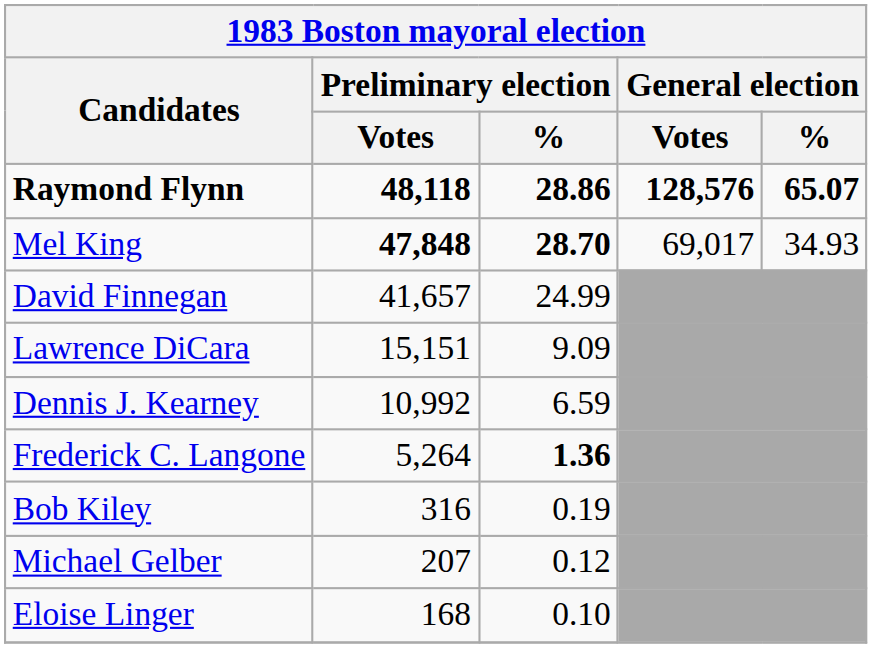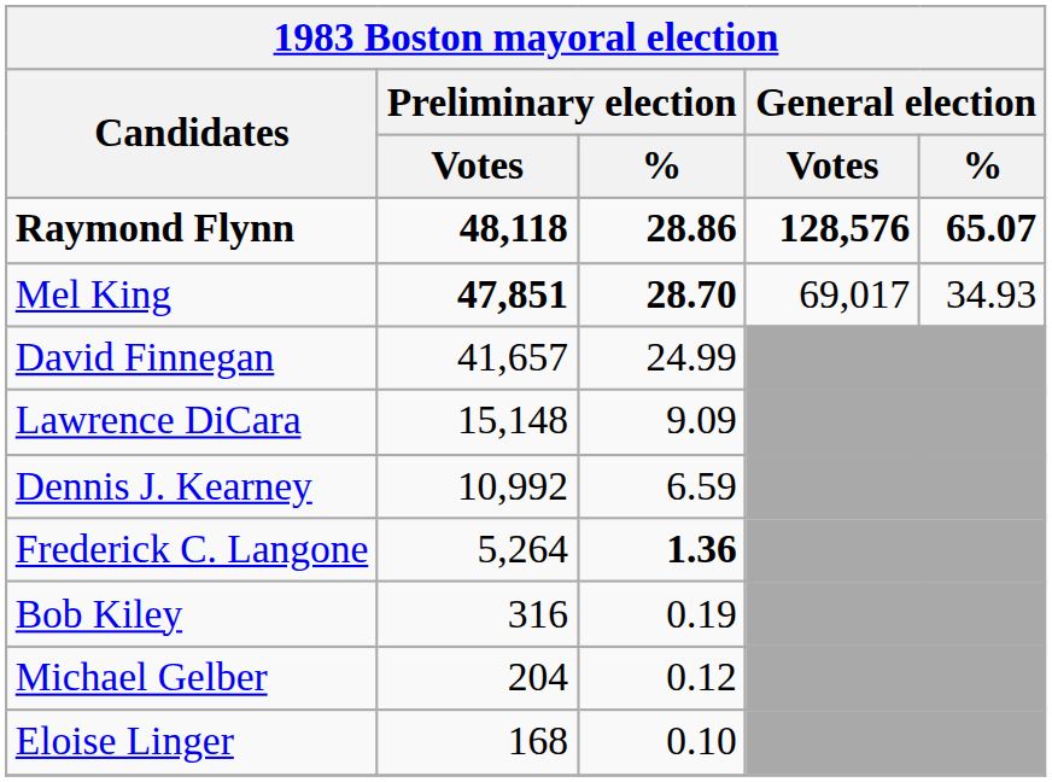 <table class=wikitable>
 <tr>
 <th colspan=5><a href='#'>1983 Boston mayoral election</a></th>
 </tr>
 <tr>
 <th colspan=1 rowspan=2><strong>Candidates</strong></th>
 <th colspan=2><strong>Preliminary election</strong></th>
 <th colspan=2><strong>General election</strong></th>
 </tr>
 <tr>
 <th>Votes</th>
 <th>%</th>
 <th>Votes</th>
 <th>%</th>
 </tr>
 <tr>
 <td><strong>Raymond Flynn</strong></td>
 <td align="right"><strong>48,118</strong></td>
 <td align="right"><strong>28.86</strong></td>
 <td align="right"><strong>128,576</strong></td>
 <td align="right"><strong>65.07</strong></td>
 </tr>
 <tr>
 <td><a href='#'>Mel King</a></td>
-<td align="right"><strong>47,848</strong></td>
+<td align="right"><strong>47,851</strong></td>
 <td align="right"><strong>28.70</strong></td>
 <td align="right">69,017</td>
 <td align="right">34.93</td>
 </tr>
 <tr>
 <td><a href='#'>David Finnegan</a></td>
 <td align="right">41,657</td>
 <td align="right">24.99</td>
 <td colspan=2 bgcolor= darkgray></td>
 </tr>
 <tr>
 <td><a href='#'>Lawrence DiCara</a></td>
-<td align="right">15,151</td>
+<td align="right">15,148</td>
 <td align="right">9.09</td>
 <td colspan=2 bgcolor= darkgray></td>
 </tr>
 <tr>
 <td><a href='#'>Dennis J. Kearney</a></td>
 <td align="right">10,992</td>
 <td align="right">6.59</td>
 <td colspan=2 bgcolor= darkgray></td>
 </tr>
 <tr>
 <td><a href='#'>Frederick C. Langone</a></td>
 <td align="right">5,264</td>
 <td align="right"><strong>1.36</strong></td>
 <td colspan=2 bgcolor= darkgray></td>
 </tr>
 <tr>
 <td><a href='#'>Bob Kiley</a></td>
 <td align="right">316</td>
 <td align="right">0.19</td>
 <td colspan=2 bgcolor= darkgray></td>
 </tr>
 <tr>
 <td><a href='#'>Michael Gelber</a></td>
-<td align="right">207</td>
+<td align="right">204</td>
 <td align="right">0.12</td>
 <td colspan=2 bgcolor= darkgray></td>
 </tr>
 <tr>
 <td><a href='#'>Eloise Linger</a></td>
 <td align="right">168</td>
 <td align="right">0.10</td>
 <td colspan=2 bgcolor= darkgray></td>
 </tr>
 <tr>
 </tr>
 </table>
